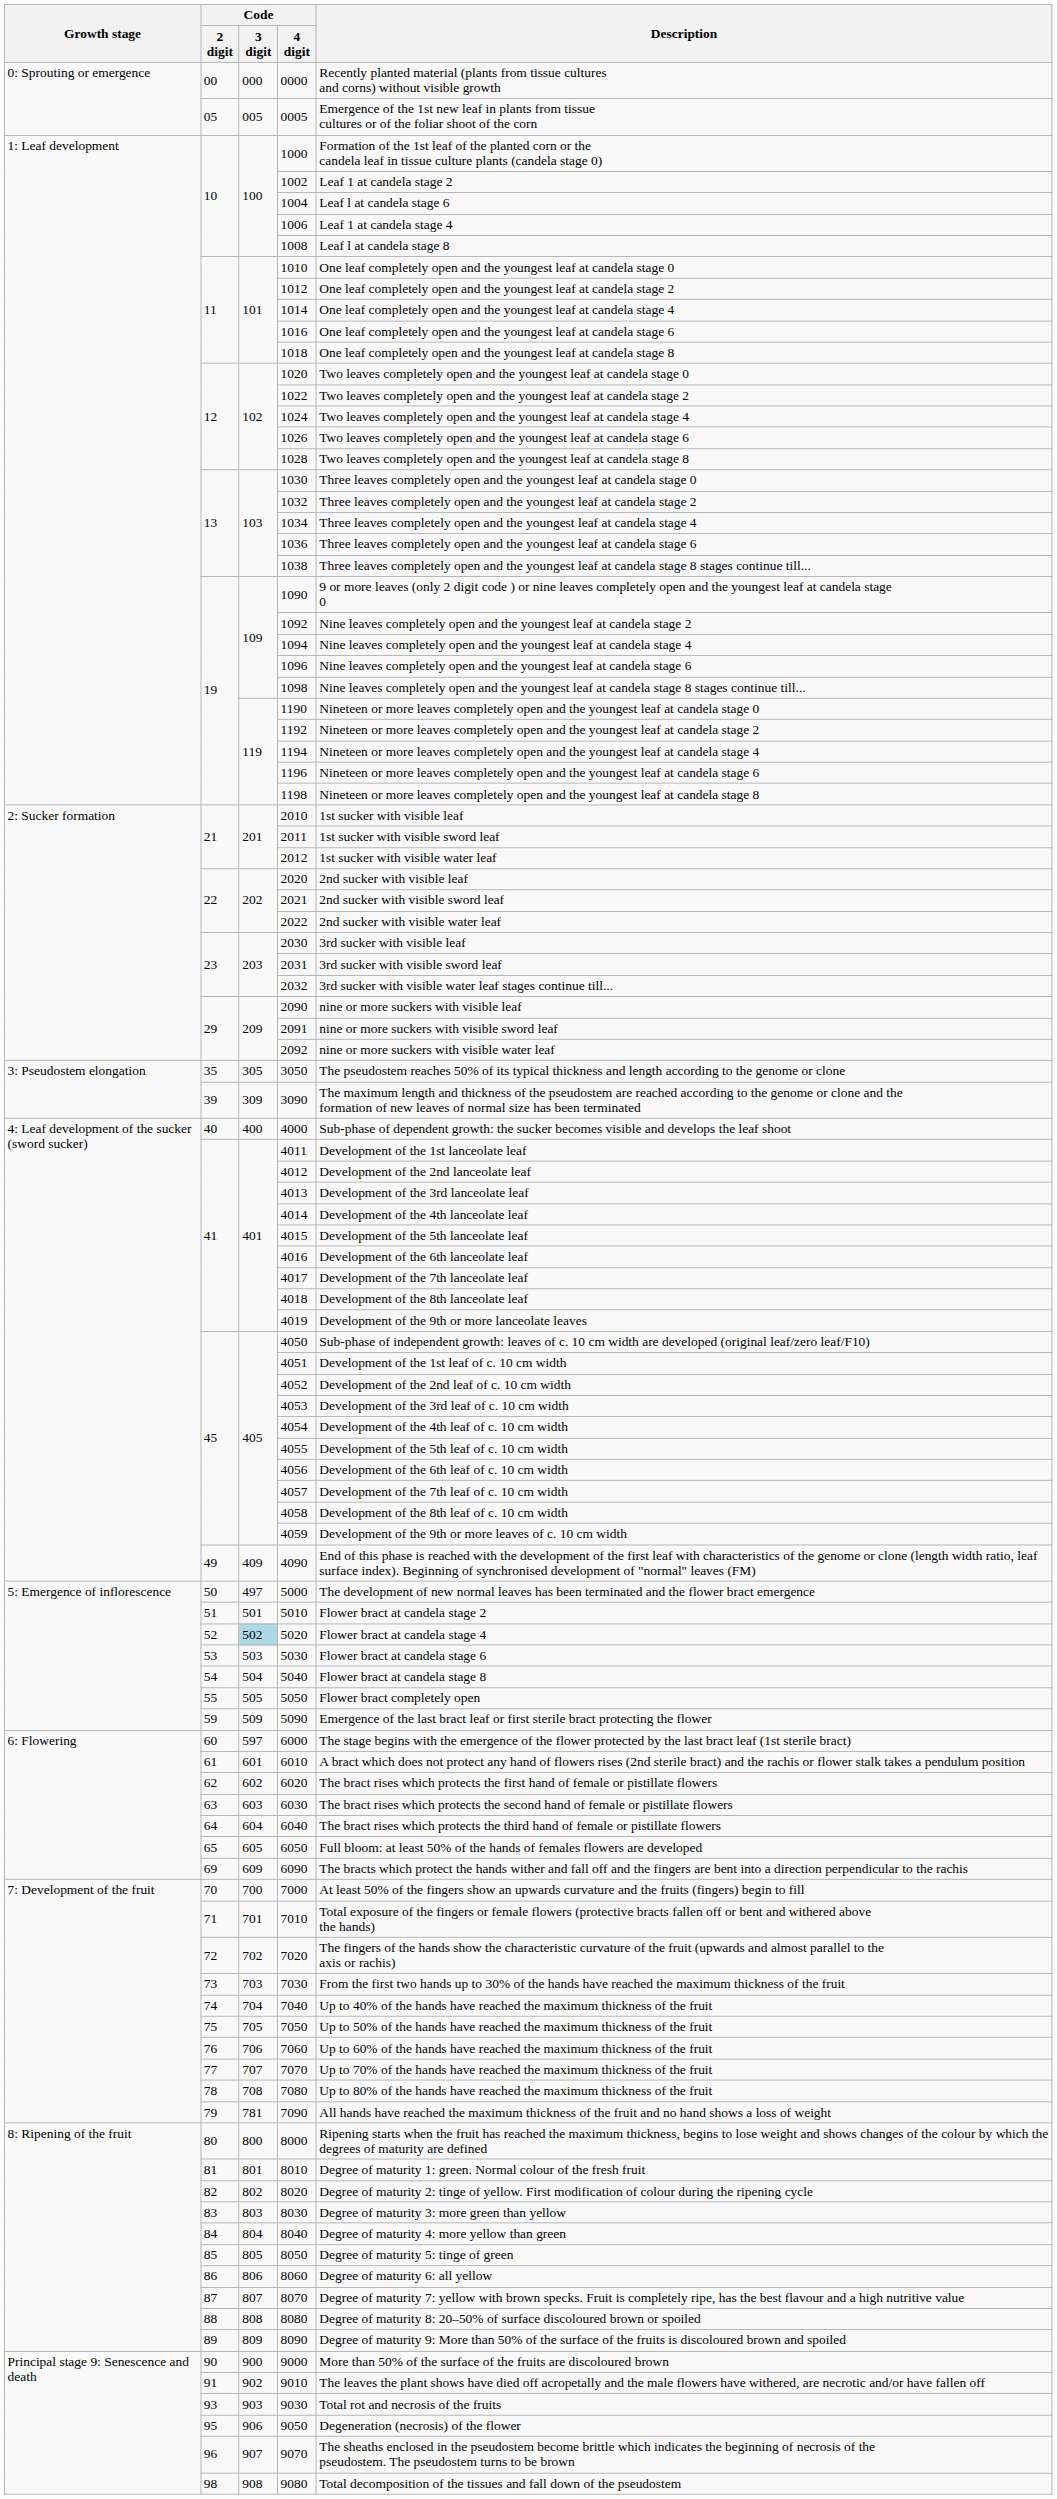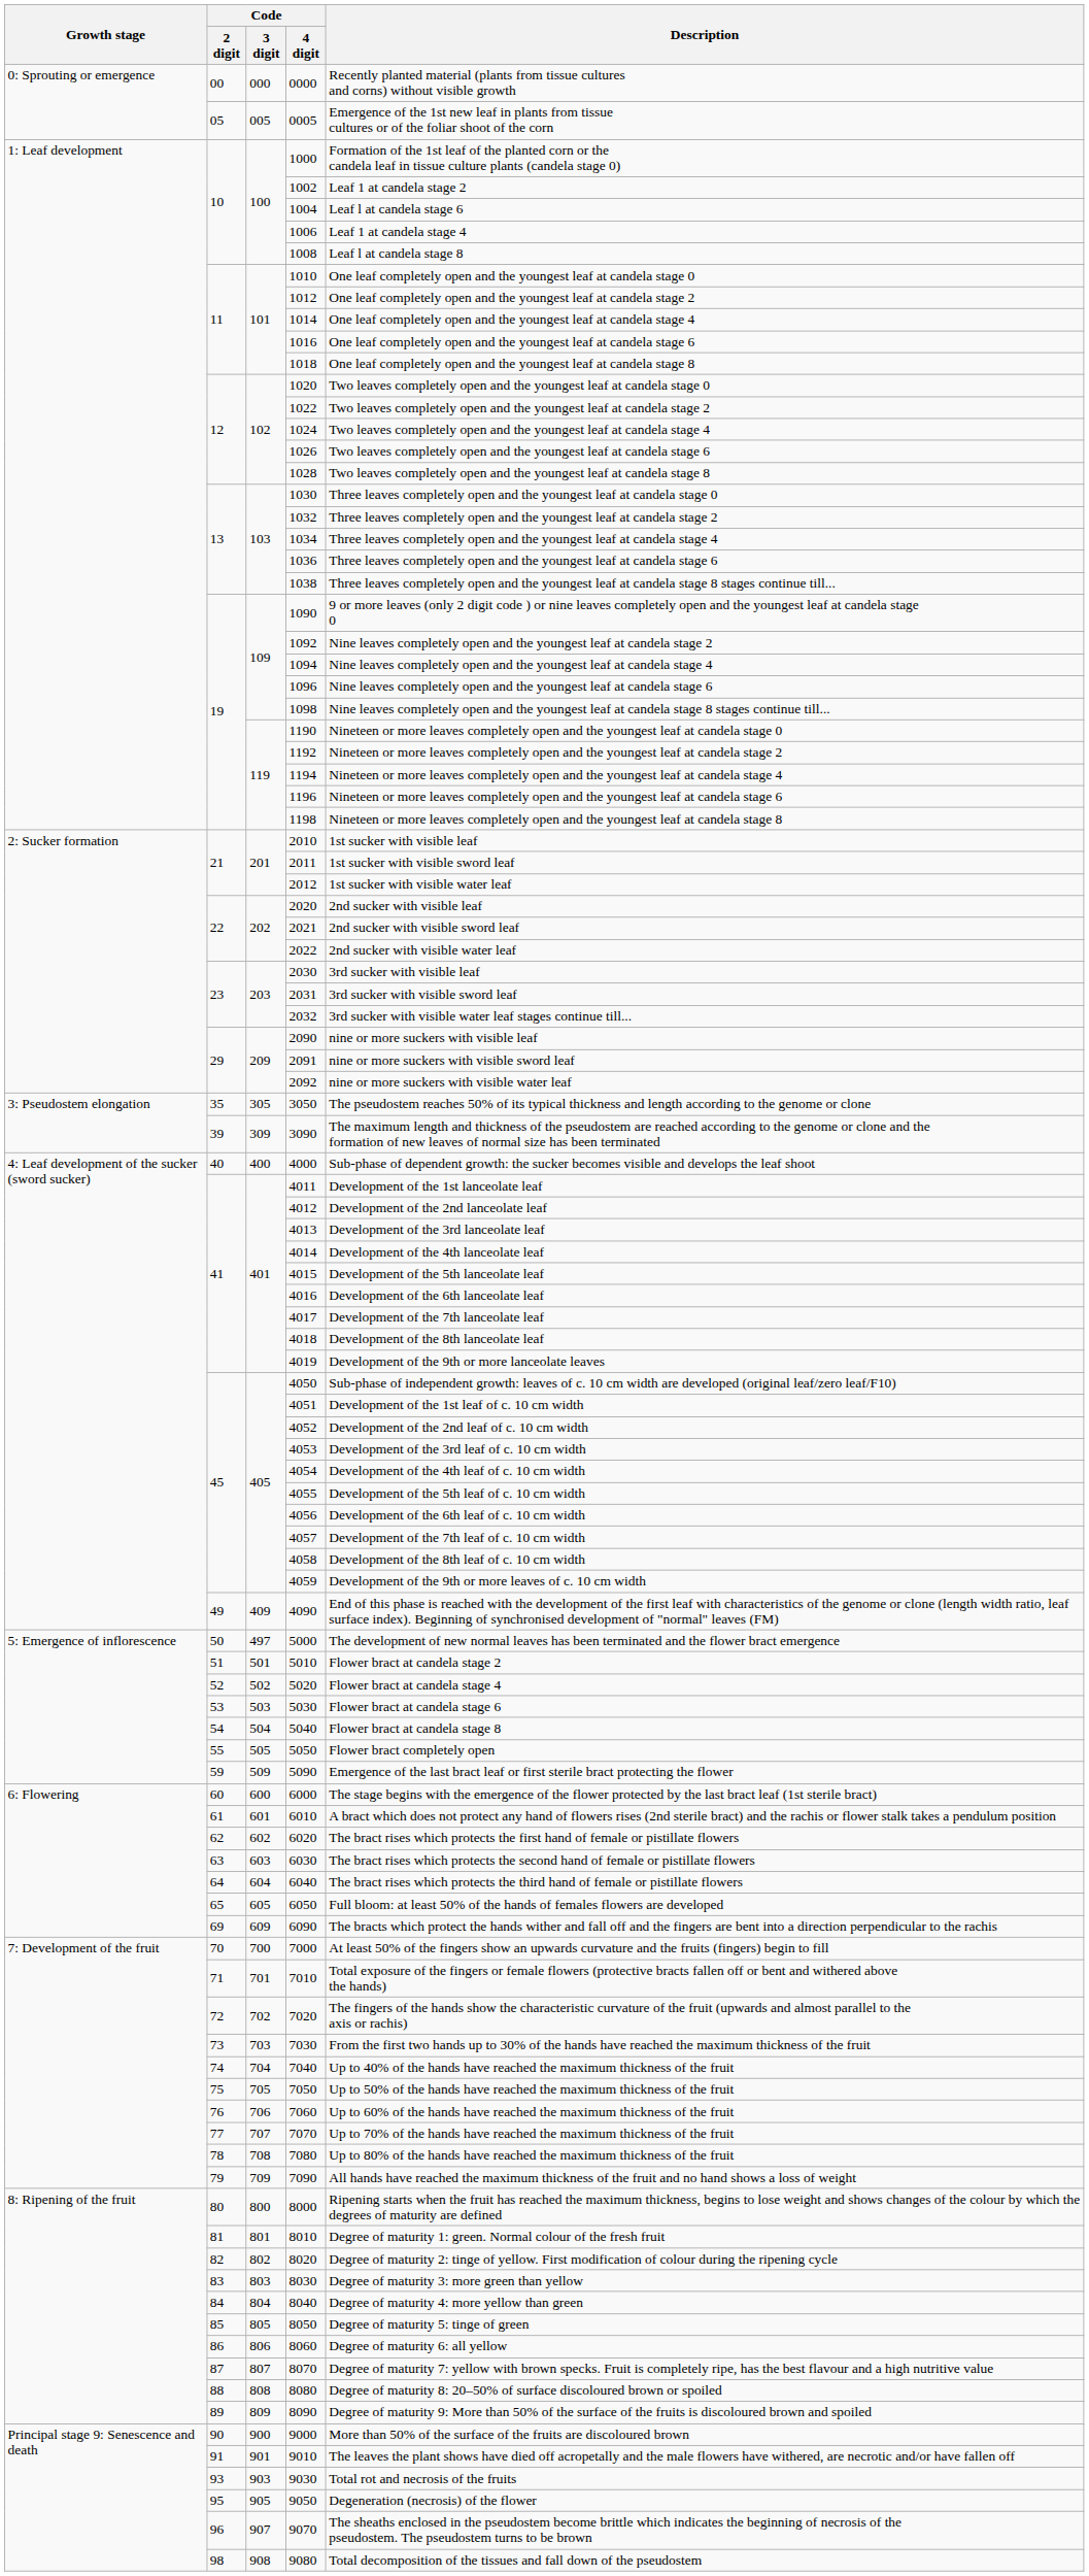 <table class="wikitable" style="clear">
 <tr>
 <th rowspan="2">Growth stage</th>
 <th colspan="3">Code</th>
 <th rowspan="2">Description</th>
 </tr>
 <tr>
 <th>2 digit</th>
 <th>3 digit</th>
 <th>4 digit</th>
 </tr>
 <tr>
 <td rowspan="2" style="vertical-align:top">0: Sprouting or emergence</td>
 <td>00</td>
 <td>000</td>
 <td>0000</td>
 <td>Recently planted material (plants from tissue cultures<br>and corns) without visible growth</td>
 </tr>
 <tr>
 <td>05</td>
 <td>005</td>
 <td>0005</td>
 <td>Emergence of the 1st new leaf in plants from tissue<br>cultures or of the foliar shoot of the corn</td>
 </tr>
 <tr>
 <td rowspan="30" style="vertical-align:top">1: Leaf development</td>
 <td rowspan="5">10</td>
 <td rowspan="5">100</td>
 <td>1000</td>
 <td>Formation of the 1st leaf of the planted corn or the<br>candela leaf in tissue culture plants (candela stage 0)</td>
 </tr>
 <tr>
 <td>1002</td>
 <td>Leaf 1 at candela stage 2</td>
 </tr>
 <tr>
 <td>1004</td>
 <td>Leaf l at candela stage 6</td>
 </tr>
 <tr>
 <td>1006</td>
 <td>Leaf 1 at candela stage 4</td>
 </tr>
 <tr>
 <td>1008</td>
 <td>Leaf l at candela stage 8</td>
 </tr>
 <tr>
 <td rowspan="5">11</td>
 <td rowspan="5">101</td>
 <td>1010</td>
 <td>One leaf completely open and the youngest leaf at candela stage 0</td>
 </tr>
 <tr>
 <td>1012</td>
 <td>One leaf completely open and the youngest leaf at candela stage 2</td>
 </tr>
 <tr>
 <td>1014</td>
 <td>One leaf completely open and the youngest leaf at candela stage 4</td>
 </tr>
 <tr>
 <td>1016</td>
 <td>One leaf completely open and the youngest leaf at candela stage 6</td>
 </tr>
 <tr>
 <td>1018</td>
 <td>One leaf completely open and the youngest leaf at candela stage 8</td>
 </tr>
 <tr>
 <td rowspan="5">12</td>
 <td rowspan="5">102</td>
 <td>1020</td>
 <td>Two leaves completely open and the youngest leaf at candela stage 0</td>
 </tr>
 <tr>
 <td>1022</td>
 <td>Two leaves completely open and the youngest leaf at candela stage 2</td>
 </tr>
 <tr>
 <td>1024</td>
 <td>Two leaves completely open and the youngest leaf at candela stage 4</td>
 </tr>
 <tr>
 <td>1026</td>
 <td>Two leaves completely open and the youngest leaf at candela stage 6</td>
 </tr>
 <tr>
 <td>1028</td>
 <td>Two leaves completely open and the youngest leaf at candela stage 8</td>
 </tr>
 <tr>
 <td rowspan="5">13</td>
 <td rowspan="5">103</td>
 <td>1030</td>
 <td>Three leaves completely open and the youngest leaf at candela stage 0</td>
 </tr>
 <tr>
 <td>1032</td>
 <td>Three leaves completely open and the youngest leaf at candela stage 2</td>
 </tr>
 <tr>
 <td>1034</td>
 <td>Three leaves completely open and the youngest leaf at candela stage 4</td>
 </tr>
 <tr>
 <td>1036</td>
 <td>Three leaves completely open and the youngest leaf at candela stage 6</td>
 </tr>
 <tr>
 <td>1038</td>
 <td>Three leaves completely open and the youngest leaf at candela stage 8 stages continue till...</td>
 </tr>
 <tr>
 <td rowspan="10">19</td>
 <td rowspan="5">109</td>
 <td>1090</td>
 <td>9 or more leaves (only 2 digit code ) or nine leaves completely open and the youngest leaf at candela stage<br>0</td>
 </tr>
 <tr>
 <td>1092</td>
 <td>Nine leaves completely open and the youngest leaf at candela stage 2</td>
 </tr>
 <tr>
 <td>1094</td>
 <td>Nine leaves completely open and the youngest leaf at candela stage 4</td>
 </tr>
 <tr>
 <td>1096</td>
 <td>Nine leaves completely open and the youngest leaf at candela stage 6</td>
 </tr>
 <tr>
 <td>1098</td>
 <td>Nine leaves completely open and the youngest leaf at candela stage 8 stages continue till...</td>
 </tr>
 <tr>
 <td rowspan="5">119</td>
 <td>1190</td>
 <td>Nineteen or more leaves completely open and the youngest leaf at candela stage 0</td>
 </tr>
 <tr>
 <td>1192</td>
 <td>Nineteen or more leaves completely open and the youngest leaf at candela stage 2</td>
 </tr>
 <tr>
 <td>1194</td>
 <td>Nineteen or more leaves completely open and the youngest leaf at candela stage 4</td>
 </tr>
 <tr>
 <td>1196</td>
 <td>Nineteen or more leaves completely open and the youngest leaf at candela stage 6</td>
 </tr>
 <tr>
 <td>1198</td>
 <td>Nineteen or more leaves completely open and the youngest leaf at candela stage 8</td>
 </tr>
 <tr>
 <td rowspan="12" style="vertical-align:top">2: Sucker formation</td>
 <td rowspan="3">21</td>
 <td rowspan="3">201</td>
 <td>2010</td>
 <td>1st sucker with visible leaf</td>
 </tr>
 <tr>
 <td>2011</td>
 <td>1st sucker with visible sword leaf</td>
 </tr>
 <tr>
 <td>2012</td>
 <td>1st sucker with visible water leaf</td>
 </tr>
 <tr>
 <td rowspan="3">22</td>
 <td rowspan="3">202</td>
 <td>2020</td>
 <td>2nd sucker with visible leaf</td>
 </tr>
 <tr>
 <td>2021</td>
 <td>2nd sucker with visible sword leaf</td>
 </tr>
 <tr>
 <td>2022</td>
 <td>2nd sucker with visible water leaf</td>
 </tr>
 <tr>
 <td rowspan="3">23</td>
 <td rowspan="3">203</td>
 <td>2030</td>
 <td>3rd sucker with visible leaf</td>
 </tr>
 <tr>
 <td>2031</td>
 <td>3rd sucker with visible sword leaf</td>
 </tr>
 <tr>
 <td>2032</td>
 <td>3rd sucker with visible water leaf stages continue till...</td>
 </tr>
 <tr>
 <td rowspan="3">29</td>
 <td rowspan="3">209</td>
 <td>2090</td>
 <td>nine or more suckers with visible leaf</td>
 </tr>
 <tr>
 <td>2091</td>
 <td>nine or more suckers with visible sword leaf</td>
 </tr>
 <tr>
 <td>2092</td>
 <td>nine or more suckers with visible water leaf</td>
 </tr>
 <tr>
 <td rowspan="2" style="vertical-align:top">3: Pseudostem elongation</td>
 <td>35</td>
 <td>305</td>
 <td>3050</td>
 <td>The pseudostem reaches 50% of its typical thickness and length according to the genome or clone</td>
 </tr>
 <tr>
 <td>39</td>
 <td>309</td>
 <td>3090</td>
 <td>The maximum length and thickness of the pseudostem are reached according to the genome or clone and the<br>formation of new leaves of normal size has been terminated</td>
 </tr>
 <tr>
 <td rowspan="21" style="vertical-align:top">4: Leaf development of the sucker (sword sucker)</td>
 <td>40</td>
 <td>400</td>
 <td>4000</td>
 <td>Sub-phase of dependent growth: the sucker becomes visible and develops the leaf shoot</td>
 </tr>
 <tr>
 <td rowspan="9">41</td>
 <td rowspan="9">401</td>
 <td>4011</td>
 <td>Development of the 1st lanceolate leaf</td>
 </tr>
 <tr>
 <td>4012</td>
 <td>Development of the 2nd lanceolate leaf</td>
 </tr>
 <tr>
 <td>4013</td>
 <td>Development of the 3rd lanceolate leaf</td>
 </tr>
 <tr>
 <td>4014</td>
 <td>Development of the 4th lanceolate leaf</td>
 </tr>
 <tr>
 <td>4015</td>
 <td>Development of the 5th lanceolate leaf</td>
 </tr>
 <tr>
 <td>4016</td>
 <td>Development of the 6th lanceolate leaf</td>
 </tr>
 <tr>
 <td>4017</td>
 <td>Development of the 7th lanceolate leaf</td>
 </tr>
 <tr>
 <td>4018</td>
 <td>Development of the 8th lanceolate leaf</td>
 </tr>
 <tr>
 <td>4019</td>
 <td>Development of the 9th or more lanceolate leaves</td>
 </tr>
 <tr>
 <td rowspan="10">45</td>
 <td rowspan="10">405</td>
 <td>4050</td>
 <td>Sub-phase of independent growth: leaves of c. 10 cm width are developed (original leaf/zero leaf/F10)</td>
 </tr>
 <tr>
 <td>4051</td>
 <td>Development of the 1st leaf of c. 10 cm width</td>
 </tr>
 <tr>
 <td>4052</td>
 <td>Development of the 2nd leaf of c. 10 cm width</td>
 </tr>
 <tr>
 <td>4053</td>
 <td>Development of the 3rd leaf of c. 10 cm width</td>
 </tr>
 <tr>
 <td>4054</td>
 <td>Development of the 4th leaf of c. 10 cm width</td>
 </tr>
 <tr>
 <td>4055</td>
 <td>Development of the 5th leaf of c. 10 cm width</td>
 </tr>
 <tr>
 <td>4056</td>
 <td>Development of the 6th leaf of c. 10 cm width</td>
 </tr>
 <tr>
 <td>4057</td>
 <td>Development of the 7th leaf of c. 10 cm width</td>
 </tr>
 <tr>
 <td>4058</td>
 <td>Development of the 8th leaf of c. 10 cm width</td>
 </tr>
 <tr>
 <td>4059</td>
 <td>Development of the 9th or more leaves of c. 10 cm width</td>
 </tr>
 <tr>
 <td>49</td>
 <td>409</td>
 <td>4090</td>
 <td>End of this phase is reached with the development of the first leaf with characteristics of the genome or clone (length width ratio, leaf surface index). Beginning of synchronised development of "normal" leaves (FM)</td>
 </tr>
 <tr>
 <td rowspan="7" style="vertical-align:top">5: Emergence of inflorescence</td>
 <td>50</td>
 <td>497</td>
 <td>5000</td>
 <td>The development of new normal leaves has been terminated and the flower bract emergence</td>
 </tr>
 <tr>
 <td>51</td>
 <td>501</td>
 <td>5010</td>
 <td>Flower bract at candela stage 2</td>
 </tr>
 <tr>
 <td>52</td>
-<td style="background: lightblue;">502</td>
+<td>502</td>
 <td>5020</td>
 <td>Flower bract at candela stage 4</td>
 </tr>
 <tr>
 <td>53</td>
 <td>503</td>
 <td>5030</td>
 <td>Flower bract at candela stage 6</td>
 </tr>
 <tr>
 <td>54</td>
 <td>504</td>
 <td>5040</td>
 <td>Flower bract at candela stage 8</td>
 </tr>
 <tr>
 <td>55</td>
 <td>505</td>
 <td>5050</td>
 <td>Flower bract completely open</td>
 </tr>
 <tr>
 <td>59</td>
 <td>509</td>
 <td>5090</td>
 <td>Emergence of the last bract leaf or first sterile bract protecting the flower</td>
 </tr>
 <tr>
 <td rowspan="7" style="vertical-align:top">6: Flowering</td>
 <td>60</td>
-<td>597</td>
+<td>600</td>
 <td>6000</td>
 <td>The stage begins with the emergence of the flower protected by the last bract leaf (1st sterile bract)</td>
 </tr>
 <tr>
 <td>61</td>
 <td>601</td>
 <td>6010</td>
 <td>A bract which does not protect any hand of flowers rises (2nd sterile bract) and the rachis or flower stalk takes a pendulum position</td>
 </tr>
 <tr>
 <td>62</td>
 <td>602</td>
 <td>6020</td>
 <td>The bract rises which protects the first hand of female or pistillate flowers</td>
 </tr>
 <tr>
 <td>63</td>
 <td>603</td>
 <td>6030</td>
 <td>The bract rises which protects the second hand of female or pistillate flowers</td>
 </tr>
 <tr>
 <td>64</td>
 <td>604</td>
 <td>6040</td>
 <td>The bract rises which protects the third hand of female or pistillate flowers</td>
 </tr>
 <tr>
 <td>65</td>
 <td>605</td>
 <td>6050</td>
 <td>Full bloom: at least 50% of the hands of females flowers are developed</td>
 </tr>
 <tr>
 <td>69</td>
 <td>609</td>
 <td>6090</td>
 <td>The bracts which protect the hands wither and fall off and the fingers are bent into a direction perpendicular to the rachis</td>
 </tr>
 <tr>
 <td rowspan="10" style="vertical-align:top">7: Development of the fruit</td>
 <td>70</td>
 <td>700</td>
 <td>7000</td>
 <td>At least 50% of the fingers show an upwards curvature and the fruits (fingers) begin to fill</td>
 </tr>
 <tr>
 <td>71</td>
 <td>701</td>
 <td>7010</td>
 <td>Total exposure of the fingers or female flowers (protective bracts fallen off or bent and withered above<br>the hands)</td>
 </tr>
 <tr>
 <td>72</td>
 <td>702</td>
 <td>7020</td>
 <td>The fingers of the hands show the characteristic curvature of the fruit (upwards and almost parallel to the<br>axis or rachis)</td>
 </tr>
 <tr>
 <td>73</td>
 <td>703</td>
 <td>7030</td>
 <td>From the first two hands up to 30% of the hands have reached the maximum thickness of the fruit</td>
 </tr>
 <tr>
 <td>74</td>
 <td>704</td>
 <td>7040</td>
 <td>Up to 40% of the hands have reached the maximum thickness of the fruit</td>
 </tr>
 <tr>
 <td>75</td>
 <td>705</td>
 <td>7050</td>
 <td>Up to 50% of the hands have reached the maximum thickness of the fruit</td>
 </tr>
 <tr>
 <td>76</td>
 <td>706</td>
 <td>7060</td>
 <td>Up to 60% of the hands have reached the maximum thickness of the fruit</td>
 </tr>
 <tr>
 <td>77</td>
 <td>707</td>
 <td>7070</td>
 <td>Up to 70% of the hands have reached the maximum thickness of the fruit</td>
 </tr>
 <tr>
 <td>78</td>
 <td>708</td>
 <td>7080</td>
 <td>Up to 80% of the hands have reached the maximum thickness of the fruit</td>
 </tr>
 <tr>
 <td>79</td>
-<td>781</td>
+<td>709</td>
 <td>7090</td>
 <td>All hands have reached the maximum thickness of the fruit and no hand shows a loss of weight</td>
 </tr>
 <tr>
 <td rowspan="10" style="vertical-align:top">8: Ripening of the fruit</td>
 <td>80</td>
 <td>800</td>
 <td>8000</td>
 <td>Ripening starts when the fruit has reached the maximum thickness, begins to lose weight and shows changes of the colour by which the degrees of maturity are defined</td>
 </tr>
 <tr>
 <td>81</td>
 <td>801</td>
 <td>8010</td>
 <td>Degree of maturity 1: green. Normal colour of the fresh fruit</td>
 </tr>
 <tr>
 <td>82</td>
 <td>802</td>
 <td>8020</td>
 <td>Degree of maturity 2: tinge of yellow. First modification of colour during the ripening cycle</td>
 </tr>
 <tr>
 <td>83</td>
 <td>803</td>
 <td>8030</td>
 <td>Degree of maturity 3: more green than yellow</td>
 </tr>
 <tr>
 <td>84</td>
 <td>804</td>
 <td>8040</td>
 <td>Degree of maturity 4: more yellow than green</td>
 </tr>
 <tr>
 <td>85</td>
 <td>805</td>
 <td>8050</td>
 <td>Degree of maturity 5: tinge of green</td>
 </tr>
 <tr>
 <td>86</td>
 <td>806</td>
 <td>8060</td>
 <td>Degree of maturity 6: all yellow</td>
 </tr>
 <tr>
 <td>87</td>
 <td>807</td>
 <td>8070</td>
 <td>Degree of maturity 7: yellow with brown specks. Fruit is completely ripe, has the best flavour and a high nutritive value</td>
 </tr>
 <tr>
 <td>88</td>
 <td>808</td>
 <td>8080</td>
 <td>Degree of maturity 8: 20–50% of surface discoloured brown or spoiled</td>
 </tr>
 <tr>
 <td>89</td>
 <td>809</td>
 <td>8090</td>
 <td>Degree of maturity 9: More than 50% of the surface of the fruits is discoloured brown and spoiled</td>
 </tr>
 <tr>
 <td rowspan="6" style="vertical-align:top">Principal stage 9: Senescence and death</td>
 <td>90</td>
 <td>900</td>
 <td>9000</td>
 <td>More than 50% of the surface of the fruits are discoloured brown</td>
 </tr>
 <tr>
 <td>91</td>
-<td>902</td>
+<td>901</td>
 <td>9010</td>
 <td>The leaves the plant shows have died off acropetally and the male flowers have withered, are necrotic and/or have fallen off</td>
 </tr>
 <tr>
 <td>93</td>
 <td>903</td>
 <td>9030</td>
 <td>Total rot and necrosis of the fruits</td>
 </tr>
 <tr>
 <td>95</td>
-<td>906</td>
+<td>905</td>
 <td>9050</td>
 <td>Degeneration (necrosis) of the flower</td>
 </tr>
 <tr>
 <td>96</td>
 <td>907</td>
 <td>9070</td>
 <td>The sheaths enclosed in the pseudostem become brittle which indicates the beginning of necrosis of the<br>pseudostem. The pseudostem turns to be brown</td>
 </tr>
 <tr>
 <td>98</td>
 <td>908</td>
 <td>9080</td>
 <td>Total decomposition of the tissues and fall down of the pseudostem</td>
 </tr>
 </table>
